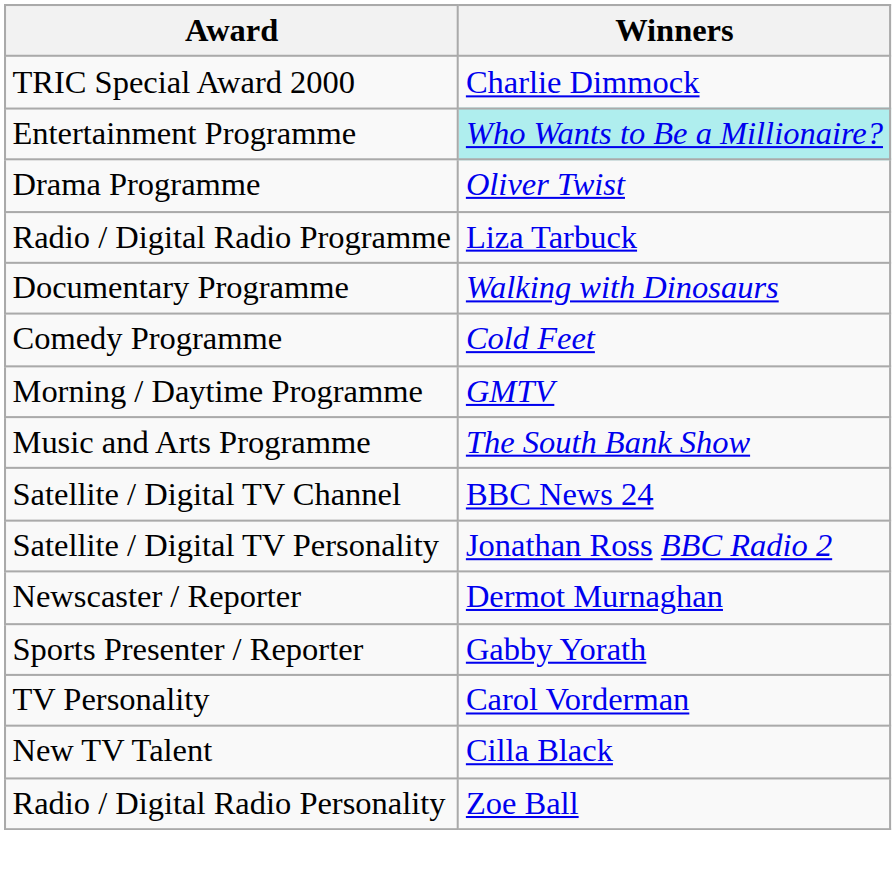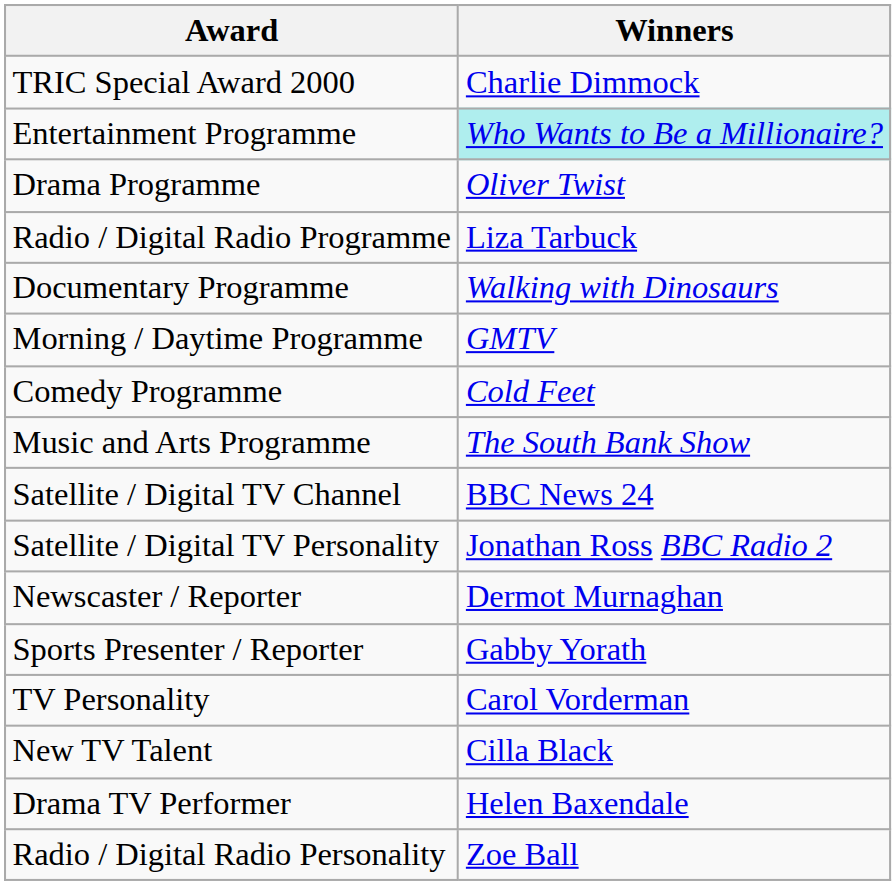 <table class="wikitable">
 <tr>
 <th>Award</th>
 <th>Winners</th>
 </tr>
 <tr>
 <td>TRIC Special Award 2000</td>
 <td><a href='#'>Charlie Dimmock</a></td>
 </tr>
 <tr>
 <td>Entertainment Programme</td>
 <td style="background: paleturquoise;"><em><a href='#'>Who Wants to Be a Millionaire?</a></em></td>
 </tr>
 <tr>
 <td>Drama Programme</td>
 <td><em><a href='#'>Oliver Twist</a></em></td>
 </tr>
 <tr>
 <td>Radio / Digital Radio Programme</td>
 <td><a href='#'>Liza Tarbuck</a></td>
 </tr>
 <tr>
 <td>Documentary Programme</td>
 <td><em><a href='#'>Walking with Dinosaurs</a></em></td>
 </tr>
 <tr>
+<td>Morning / Daytime Programme</td>
+<td><em><a href='#'>GMTV</a></em></td>
+</tr>
+<tr>
 <td>Comedy Programme</td>
 <td><em><a href='#'>Cold Feet</a></em></td>
-</tr>
-<tr>
-<td>Morning / Daytime Programme</td>
-<td><em><a href='#'>GMTV</a></em></td>
 </tr>
 <tr>
 <td>Music and Arts Programme</td>
 <td><em><a href='#'>The South Bank Show</a></em></td>
 </tr>
 <tr>
 <td>Satellite / Digital TV Channel</td>
 <td><a href='#'>BBC News 24</a></td>
 </tr>
 <tr>
 <td>Satellite / Digital TV Personality</td>
 <td><a href='#'>Jonathan Ross</a> <em><a href='#'>BBC Radio 2</a></em></td>
 </tr>
 <tr>
 <td>Newscaster / Reporter</td>
 <td><a href='#'>Dermot Murnaghan</a></td>
 </tr>
 <tr>
 <td>Sports Presenter / Reporter</td>
 <td><a href='#'>Gabby Yorath</a></td>
 </tr>
 <tr>
 <td>TV Personality</td>
 <td><a href='#'>Carol Vorderman</a></td>
 </tr>
 <tr>
 <td>New TV Talent</td>
 <td><a href='#'>Cilla Black</a></td>
 </tr>
 <tr>
+<td>Drama TV Performer</td>
+<td><a href='#'>Helen Baxendale</a></td>
+</tr>
+<tr>
 <td>Radio / Digital Radio Personality</td>
 <td><a href='#'>Zoe Ball</a></td>
 </tr>
 </table>
